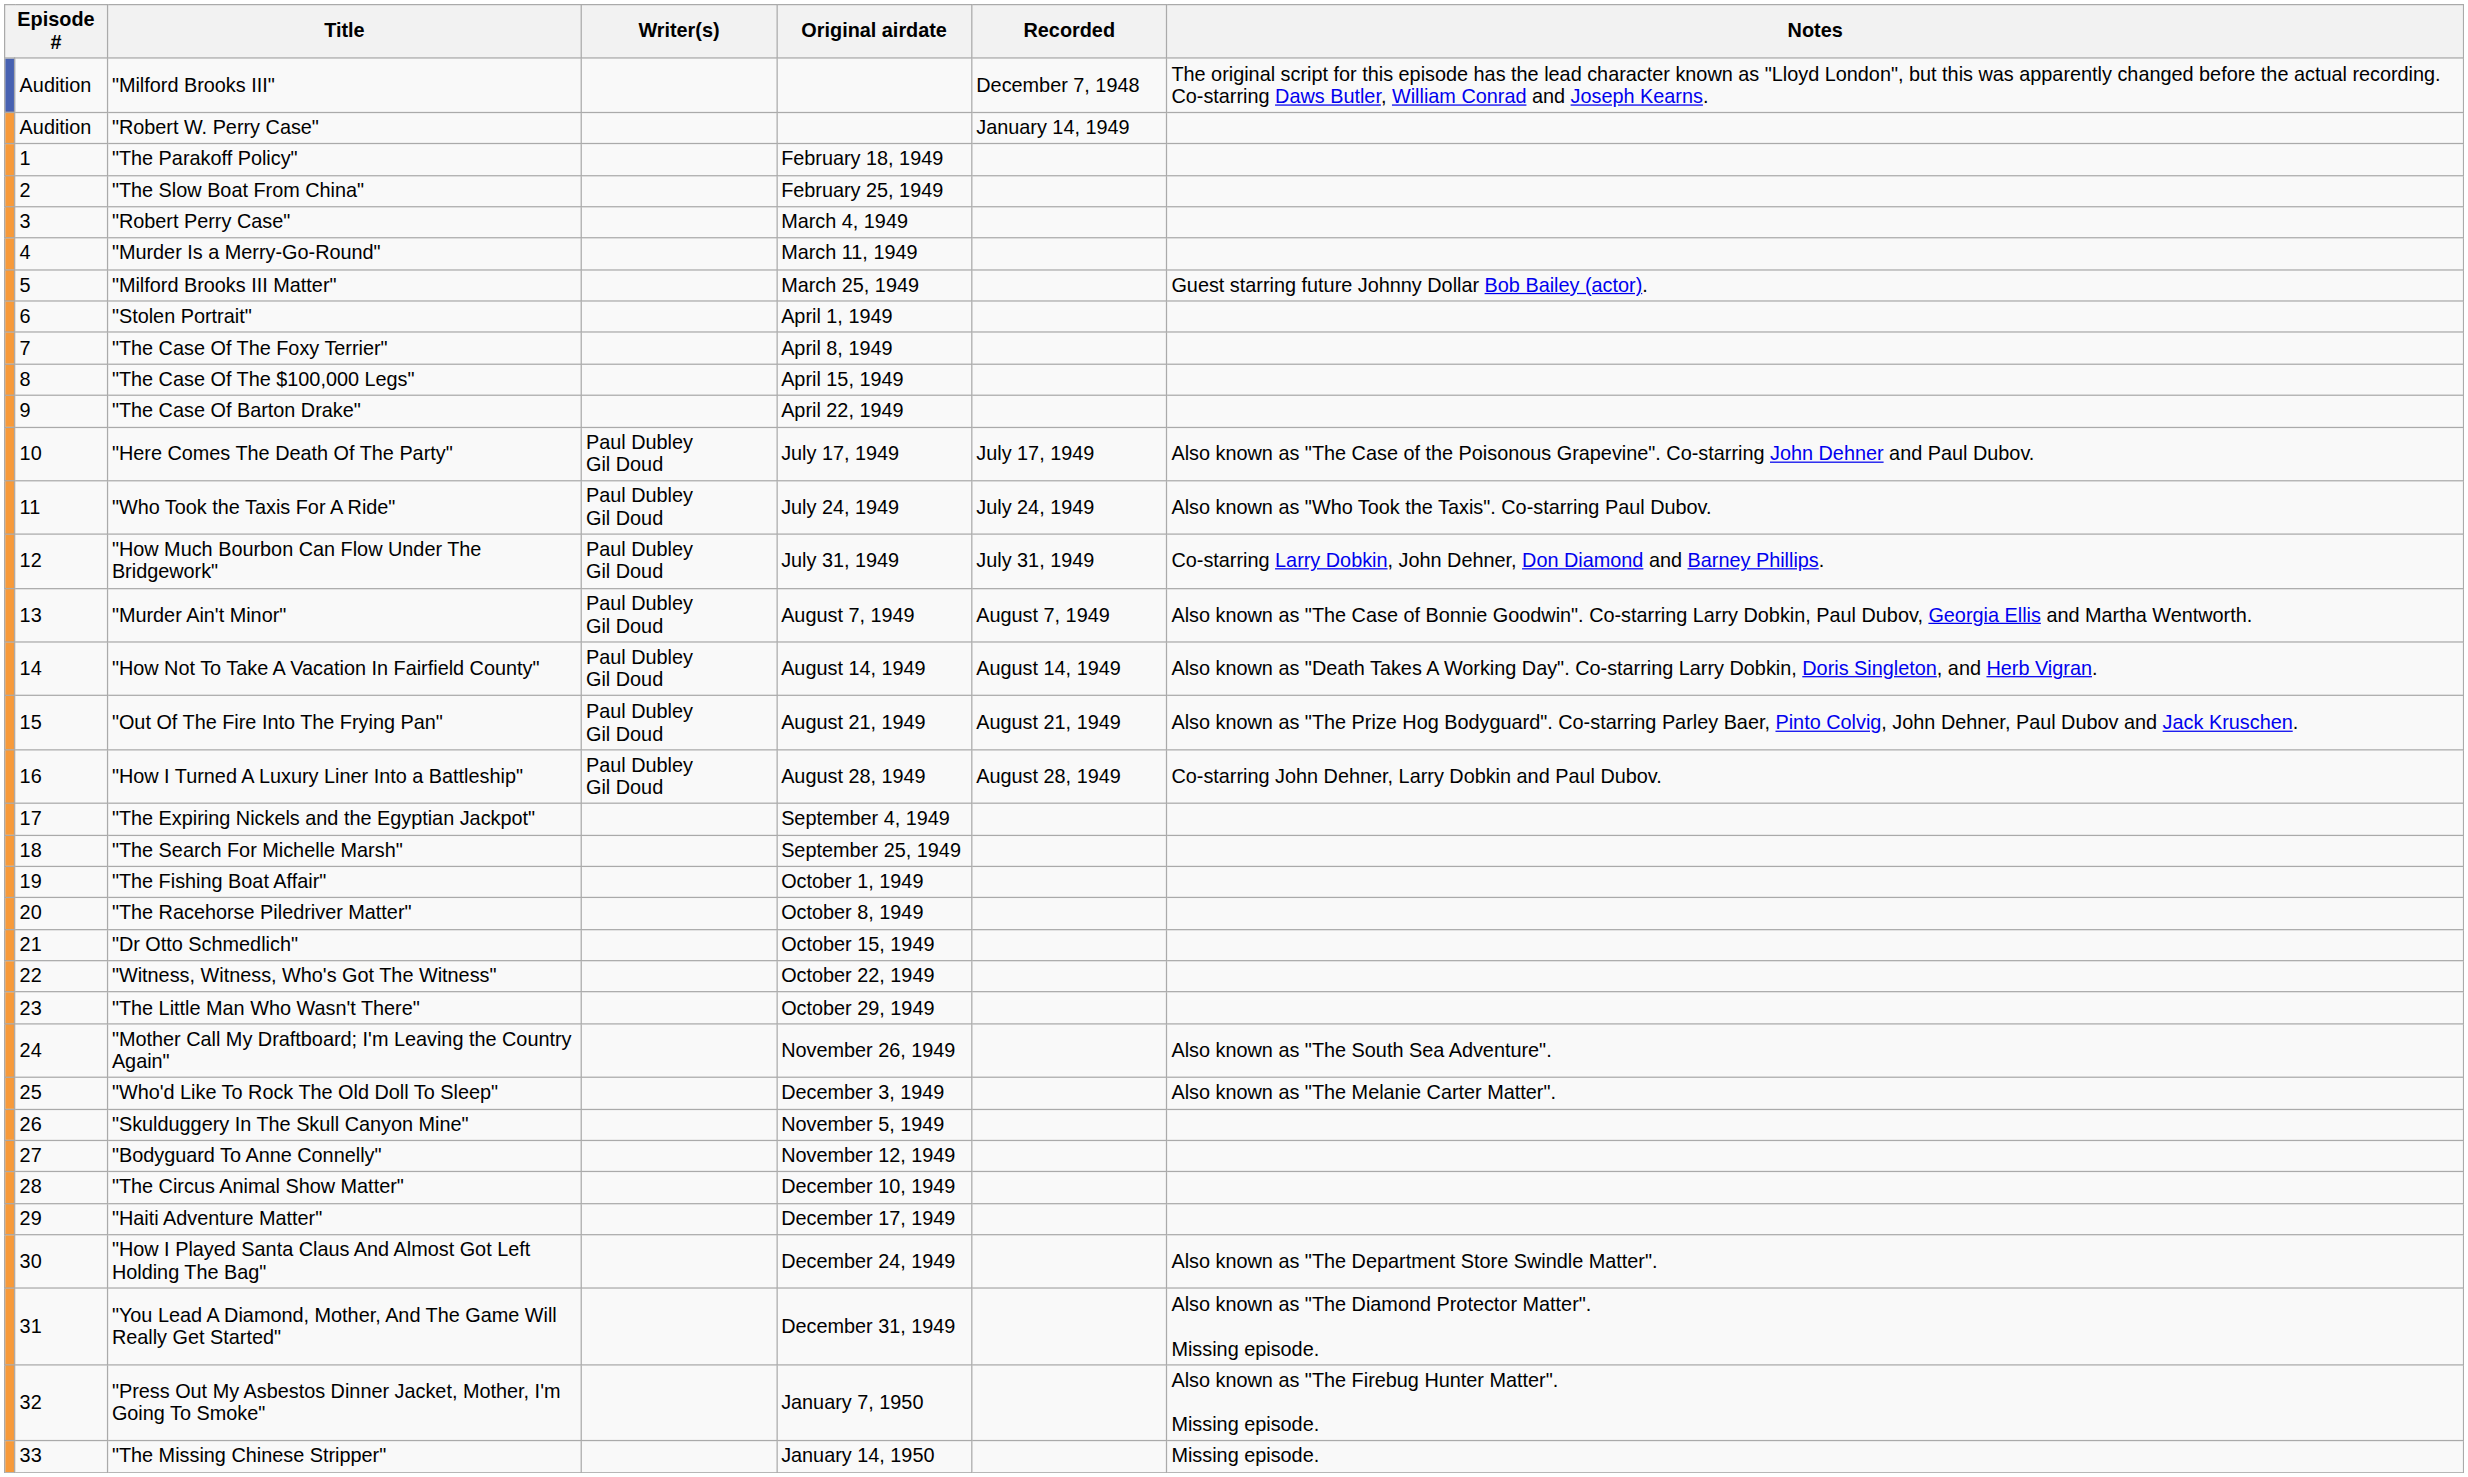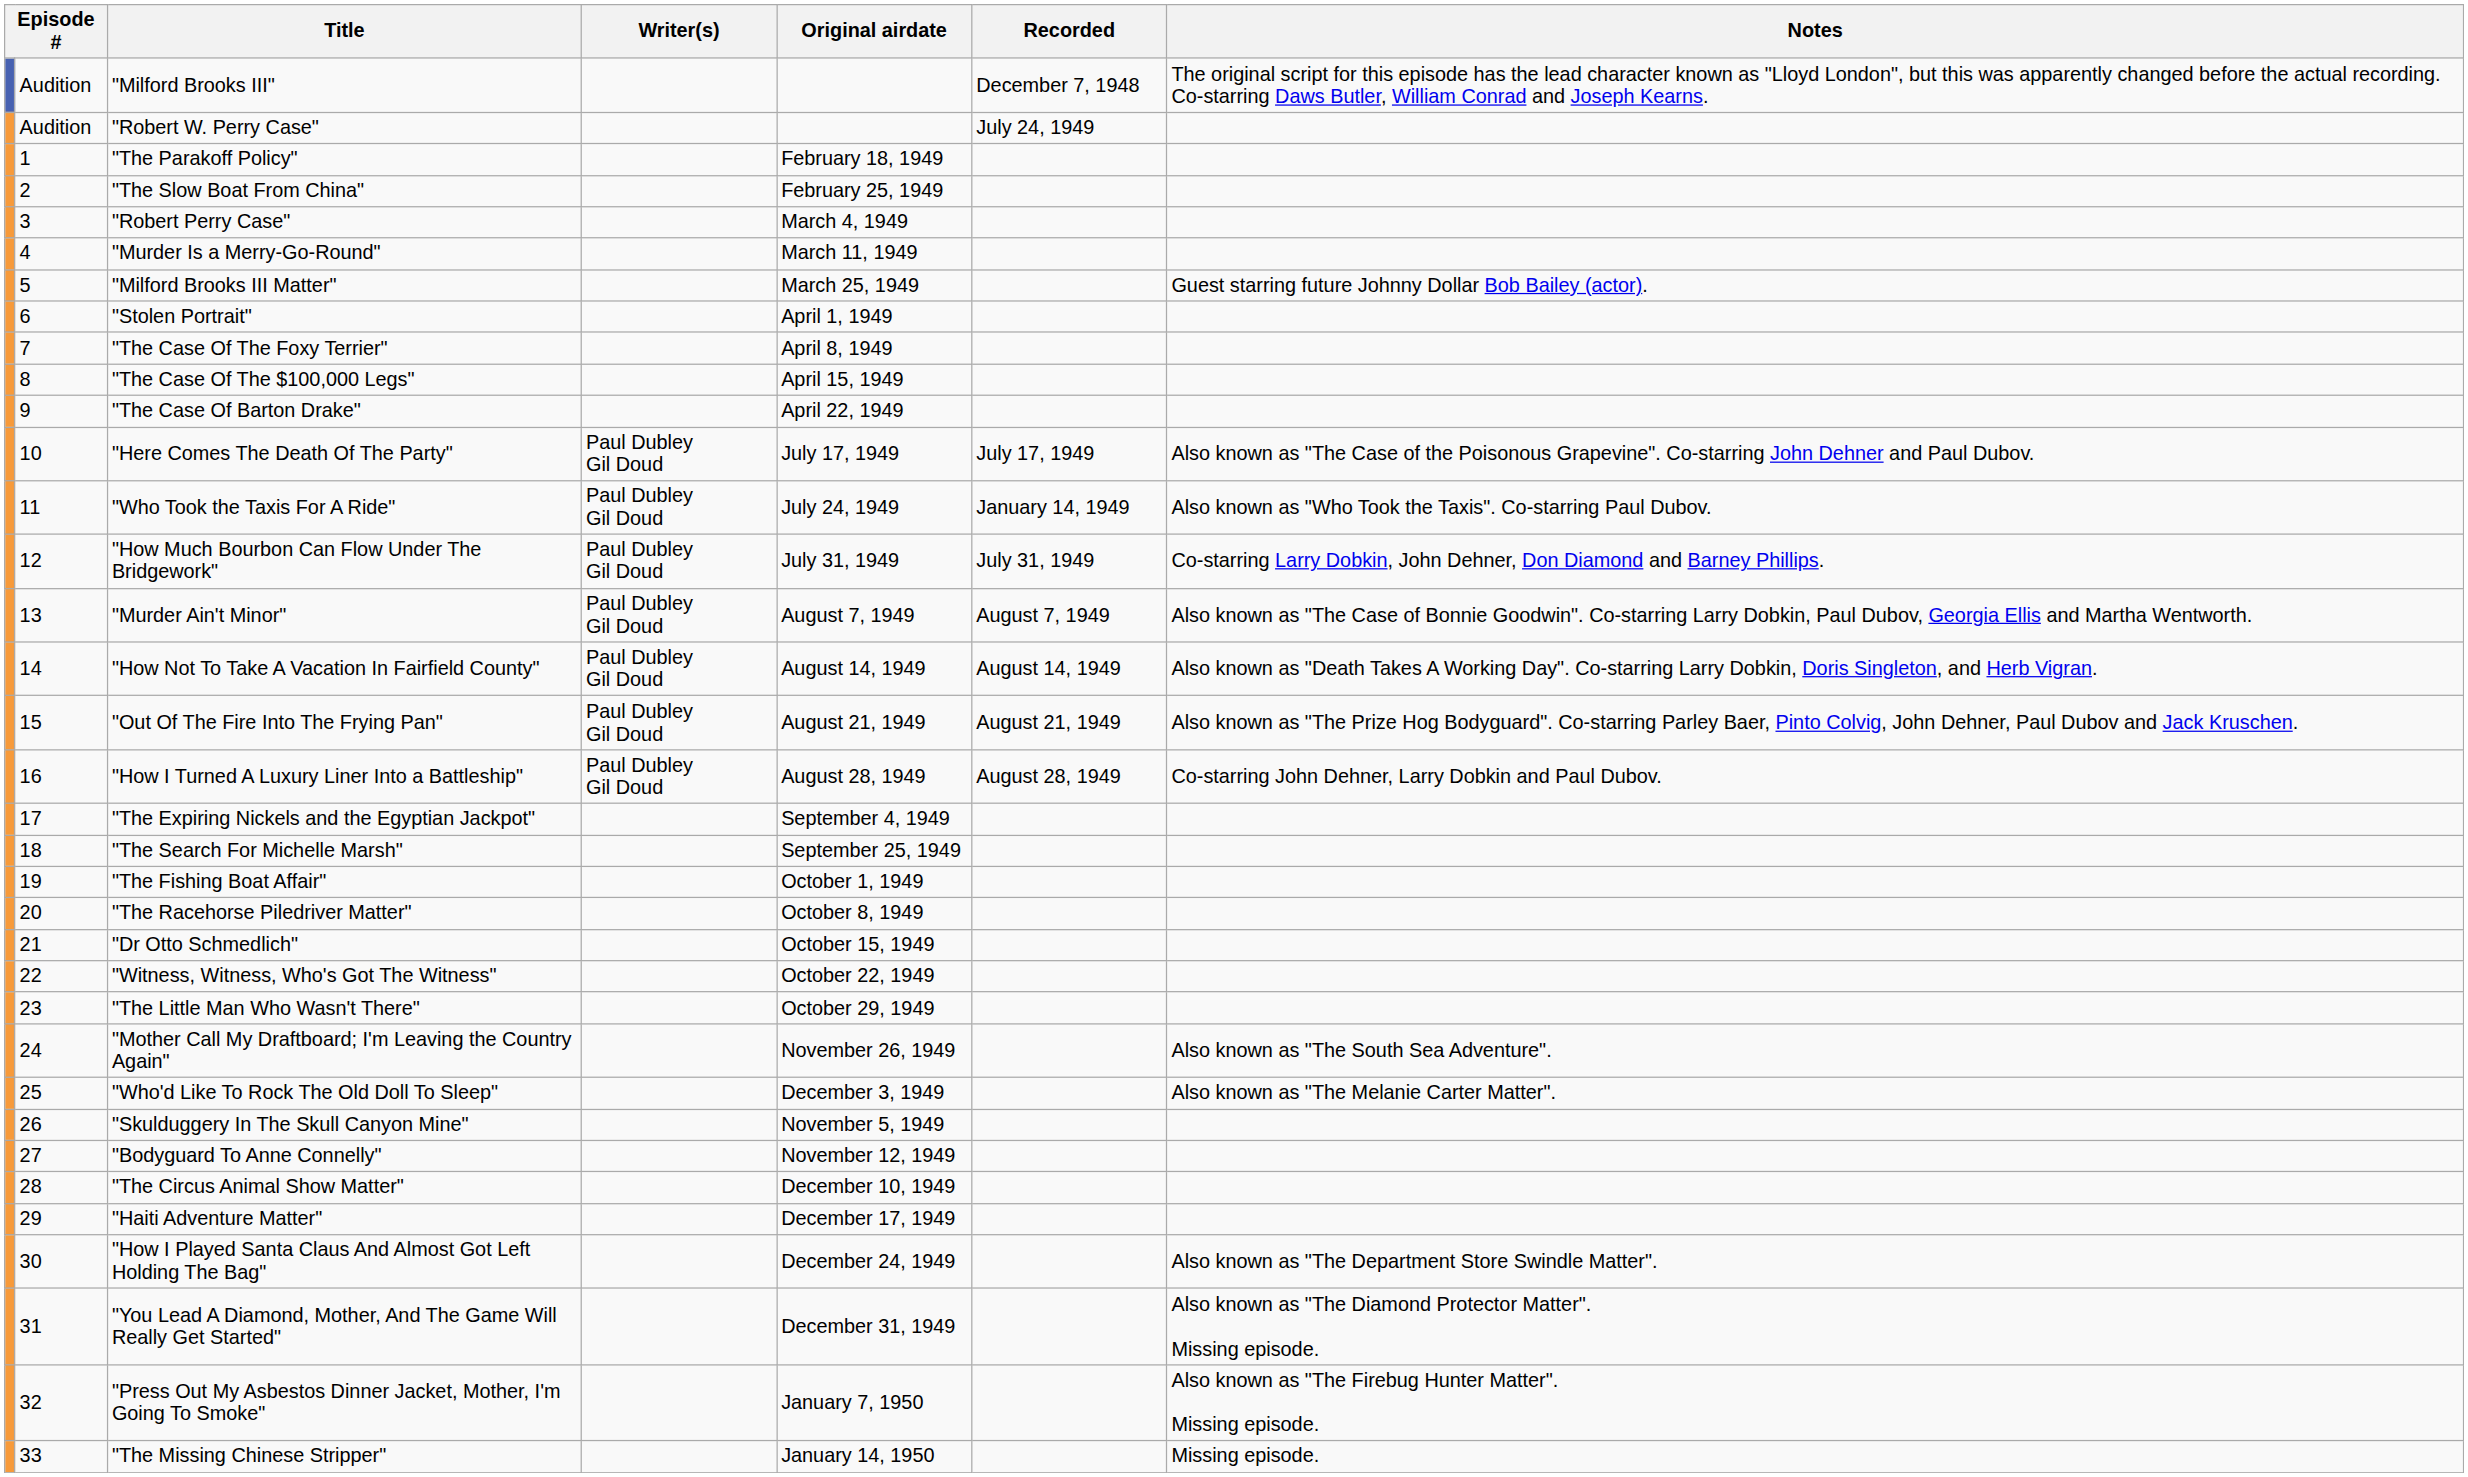 <table class="wikitable" style="width:100%;">
 <tr>
 <th colspan=2 style="width:5em">Episode #</th>
 <th>Title</th>
 <th width="150">Writer(s)</th>
 <th width="150">Original airdate</th>
 <th width="150">Recorded</th>
 <th>Notes</th>
 </tr>
 <tr>
 <td style="background:#4761B1"></td>
 <td>Audition</td>
 <td>"Milford Brooks III"</td>
 <td></td>
 <td></td>
 <td>December 7, 1948</td>
 <td>The original script for this episode has the lead character known as "Lloyd London", but this was apparently changed before the actual recording. Co-starring <a href='#'>Daws Butler</a>, <a href='#'>William Conrad</a> and <a href='#'>Joseph Kearns</a>.</td>
 </tr>
 <tr>
 <td style="background:#F79A3A"></td>
 <td>Audition</td>
 <td>"Robert W. Perry Case"</td>
 <td></td>
 <td></td>
-<td>January 14, 1949</td>
+<td>July 24, 1949</td>
 <td></td>
 </tr>
 <tr>
 <td style="background:#F79A3A"></td>
 <td>1</td>
 <td>"The Parakoff Policy"</td>
 <td></td>
 <td>February 18, 1949</td>
 <td></td>
 <td></td>
 </tr>
 <tr>
 <td style="background:#F79A3A"></td>
 <td>2</td>
 <td>"The Slow Boat From China"</td>
 <td></td>
 <td>February 25, 1949</td>
 <td></td>
 <td></td>
 </tr>
 <tr>
 <td style="background:#F79A3A"></td>
 <td>3</td>
 <td>"Robert Perry Case"</td>
 <td></td>
 <td>March 4, 1949</td>
 <td></td>
 <td></td>
 </tr>
 <tr>
 <td style="background:#F79A3A"></td>
 <td>4</td>
 <td>"Murder Is a Merry-Go-Round"</td>
 <td></td>
 <td>March 11, 1949</td>
 <td></td>
 <td></td>
 </tr>
 <tr>
 <td style="background:#F79A3A"></td>
 <td>5</td>
 <td>"Milford Brooks III Matter"</td>
 <td></td>
 <td>March 25, 1949</td>
 <td></td>
 <td>Guest starring future Johnny Dollar <a href='#'>Bob Bailey (actor)</a>.</td>
 </tr>
 <tr>
 <td style="background:#F79A3A"></td>
 <td>6</td>
 <td>"Stolen Portrait"</td>
 <td></td>
 <td>April 1, 1949</td>
 <td></td>
 <td></td>
 </tr>
 <tr>
 <td style="background:#F79A3A"></td>
 <td>7</td>
 <td>"The Case Of The Foxy Terrier"</td>
 <td></td>
 <td>April 8, 1949</td>
 <td></td>
 <td></td>
 </tr>
 <tr>
 <td style="background:#F79A3A"></td>
 <td>8</td>
 <td>"The Case Of The $100,000 Legs"</td>
 <td></td>
 <td>April 15, 1949</td>
 <td></td>
 <td></td>
 </tr>
 <tr>
 <td style="background:#F79A3A"></td>
 <td>9</td>
 <td>"The Case Of Barton Drake"</td>
 <td></td>
 <td>April 22, 1949</td>
 <td></td>
 <td></td>
 </tr>
 <tr>
 <td style="background:#F79A3A"></td>
 <td>10</td>
 <td>"Here Comes The Death Of The Party"</td>
 <td>Paul Dubley<br>Gil Doud</td>
 <td>July 17, 1949</td>
 <td>July 17, 1949</td>
 <td>Also known as "The Case of the Poisonous Grapevine". Co-starring <a href='#'>John Dehner</a> and Paul Dubov.</td>
 </tr>
 <tr>
 <td style="background:#F79A3A"></td>
 <td>11</td>
 <td>"Who Took the Taxis For A Ride"</td>
 <td>Paul Dubley<br>Gil Doud</td>
 <td>July 24, 1949</td>
-<td>July 24, 1949</td>
+<td>January 14, 1949</td>
 <td>Also known as "Who Took the Taxis". Co-starring Paul Dubov.</td>
 </tr>
 <tr>
 <td style="background:#F79A3A"></td>
 <td>12</td>
 <td>"How Much Bourbon Can Flow Under The Bridgework"</td>
 <td>Paul Dubley<br>Gil Doud</td>
 <td>July 31, 1949</td>
 <td>July 31, 1949</td>
 <td>Co-starring <a href='#'>Larry Dobkin</a>, John Dehner, <a href='#'>Don Diamond</a> and <a href='#'>Barney Phillips</a>.</td>
 </tr>
 <tr>
 <td style="background:#F79A3A"></td>
 <td>13</td>
 <td>"Murder Ain't Minor"</td>
 <td>Paul Dubley<br>Gil Doud</td>
 <td>August 7, 1949</td>
 <td>August 7, 1949</td>
 <td>Also known as "The Case of Bonnie Goodwin". Co-starring Larry Dobkin, Paul Dubov, <a href='#'>Georgia Ellis</a> and Martha Wentworth.</td>
 </tr>
 <tr>
 <td style="background:#F79A3A"></td>
 <td>14</td>
 <td>"How Not To Take A Vacation In Fairfield County"</td>
 <td>Paul Dubley<br>Gil Doud</td>
 <td>August 14, 1949</td>
 <td>August 14, 1949</td>
 <td>Also known as "Death Takes A Working Day". Co-starring Larry Dobkin, <a href='#'>Doris Singleton</a>, and  <a href='#'>Herb Vigran</a>.</td>
 </tr>
 <tr>
 <td style="background:#F79A3A"></td>
 <td>15</td>
 <td>"Out Of The Fire Into The Frying Pan"</td>
 <td>Paul Dubley<br>Gil Doud</td>
 <td>August 21, 1949</td>
 <td>August 21, 1949</td>
 <td>Also known as "The Prize Hog Bodyguard". Co-starring Parley Baer, <a href='#'>Pinto Colvig</a>, John Dehner, Paul Dubov and <a href='#'>Jack Kruschen</a>.</td>
 </tr>
 <tr>
 <td style="background:#F79A3A"></td>
 <td>16</td>
 <td>"How I Turned A Luxury Liner Into a Battleship"</td>
 <td>Paul Dubley<br>Gil Doud</td>
 <td>August 28, 1949</td>
 <td>August 28, 1949</td>
 <td>Co-starring John Dehner, Larry Dobkin and Paul Dubov.</td>
 </tr>
 <tr>
 <td style="background:#F79A3A"></td>
 <td>17</td>
 <td>"The Expiring Nickels and the Egyptian Jackpot"</td>
 <td></td>
 <td>September 4, 1949</td>
 <td></td>
 <td></td>
 </tr>
 <tr>
 <td style="background:#F79A3A"></td>
 <td>18</td>
 <td>"The Search For Michelle Marsh"</td>
 <td></td>
 <td>September 25, 1949</td>
 <td></td>
 <td></td>
 </tr>
 <tr>
 <td style="background:#F79A3A"></td>
 <td>19</td>
 <td>"The Fishing Boat Affair"</td>
 <td></td>
 <td>October 1, 1949</td>
 <td></td>
 <td></td>
 </tr>
 <tr>
 <td style="background:#F79A3A"></td>
 <td>20</td>
 <td>"The Racehorse Piledriver Matter"</td>
 <td></td>
 <td>October 8, 1949</td>
 <td></td>
 <td></td>
 </tr>
 <tr>
 <td style="background:#F79A3A"></td>
 <td>21</td>
 <td>"Dr Otto Schmedlich"</td>
 <td></td>
 <td>October 15, 1949</td>
 <td></td>
 <td></td>
 </tr>
 <tr>
 <td style="background:#F79A3A"></td>
 <td>22</td>
 <td>"Witness, Witness, Who's Got The Witness"</td>
 <td></td>
 <td>October 22, 1949</td>
 <td></td>
 <td></td>
 </tr>
 <tr>
 <td style="background:#F79A3A"></td>
 <td>23</td>
 <td>"The Little Man Who Wasn't There"</td>
 <td></td>
 <td>October 29, 1949</td>
 <td></td>
 <td></td>
 </tr>
 <tr>
 <td style="background:#F79A3A"></td>
 <td>24</td>
 <td>"Mother Call My Draftboard; I'm Leaving the Country Again"</td>
 <td></td>
 <td>November 26, 1949</td>
 <td></td>
 <td>Also known as "The South Sea Adventure".</td>
 </tr>
 <tr>
 <td style="background:#F79A3A"></td>
 <td>25</td>
 <td>"Who'd Like To Rock The Old Doll To Sleep"</td>
 <td></td>
 <td>December 3, 1949</td>
 <td></td>
 <td>Also known as "The Melanie Carter Matter".</td>
 </tr>
 <tr>
 <td style="background:#F79A3A"></td>
 <td>26</td>
 <td>"Skulduggery In The Skull Canyon Mine"</td>
 <td></td>
 <td>November 5, 1949</td>
 <td></td>
 <td></td>
 </tr>
 <tr>
 <td style="background:#F79A3A"></td>
 <td>27</td>
 <td>"Bodyguard To Anne Connelly"</td>
 <td></td>
 <td>November 12, 1949</td>
 <td></td>
 <td></td>
 </tr>
 <tr>
 <td style="background:#F79A3A"></td>
 <td>28</td>
 <td>"The Circus Animal Show Matter"</td>
 <td></td>
 <td>December 10, 1949</td>
 <td></td>
 <td></td>
 </tr>
 <tr>
 <td style="background:#F79A3A"></td>
 <td>29</td>
 <td>"Haiti Adventure Matter"</td>
 <td></td>
 <td>December 17, 1949</td>
 <td></td>
 <td></td>
 </tr>
 <tr>
 <td style="background:#F79A3A"></td>
 <td>30</td>
 <td>"How I Played Santa Claus And Almost Got Left Holding The Bag"</td>
 <td></td>
 <td>December 24, 1949</td>
 <td></td>
 <td>Also known as "The Department Store Swindle Matter".</td>
 </tr>
 <tr>
 <td style="background:#F79A3A"></td>
 <td>31</td>
 <td>"You Lead A Diamond, Mother, And The Game Will Really Get Started"</td>
 <td></td>
 <td>December 31, 1949</td>
 <td></td>
 <td>Also known as "The Diamond Protector Matter".<br><br> Missing episode.</td>
 </tr>
 <tr>
 <td style="background:#F79A3A"></td>
 <td>32</td>
 <td>"Press Out My Asbestos Dinner Jacket, Mother, I'm Going To Smoke"</td>
 <td></td>
 <td>January 7, 1950</td>
 <td></td>
 <td>Also known as "The Firebug Hunter Matter".<br><br> Missing episode.</td>
 </tr>
 <tr>
 <td style="background:#F79A3A"></td>
 <td>33</td>
 <td>"The Missing Chinese Stripper"</td>
 <td></td>
 <td>January 14, 1950</td>
 <td></td>
 <td>Missing episode.</td>
 </tr>
 </table>
